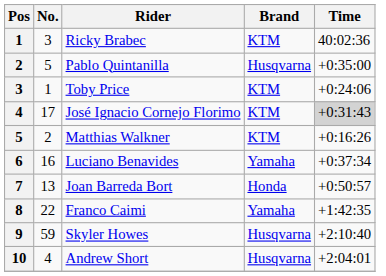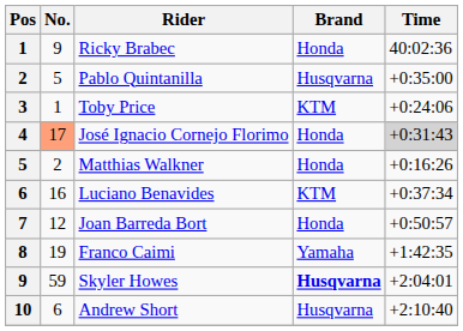 <table class="wikitable" style="font-size:85%">
 <tr>
 <th>Pos</th>
 <th>No.</th>
 <th>Rider</th>
 <th>Brand</th>
 <th>Time</th>
 </tr>
 <tr>
 <th>1</th>
-<td align="center">3</td>
+<td align="center">9</td>
 <td> <a href='#'>Ricky Brabec</a></td>
-<td><a href='#'>KTM</a></td>
+<td><a href='#'>Honda</a></td>
 <td>40:02:36</td>
 </tr>
 <tr>
 <th>2</th>
 <td align="center">5</td>
 <td> <a href='#'>Pablo Quintanilla</a></td>
 <td><a href='#'>Husqvarna</a></td>
 <td>+0:35:00</td>
 </tr>
 <tr>
 <th>3</th>
 <td align="center">1</td>
 <td> <a href='#'>Toby Price</a></td>
 <td><a href='#'>KTM</a></td>
 <td>+0:24:06</td>
 </tr>
 <tr>
 <th>4</th>
-<td align="center">17</td>
+<td align="center" style="background: lightsalmon;">17</td>
 <td> <a href='#'>José Ignacio Cornejo Florimo</a></td>
-<td><a href='#'>KTM</a></td>
+<td><a href='#'>Honda</a></td>
 <td style="background: lightgrey;">+0:31:43</td>
 </tr>
 <tr>
 <th>5</th>
 <td align="center">2</td>
 <td> <a href='#'>Matthias Walkner</a></td>
-<td><a href='#'>KTM</a></td>
+<td><a href='#'>Honda</a></td>
 <td>+0:16:26</td>
 </tr>
 <tr>
 <th>6</th>
 <td align="center">16</td>
 <td> <a href='#'>Luciano Benavides</a></td>
-<td><a href='#'>Yamaha</a></td>
+<td><a href='#'>KTM</a></td>
 <td>+0:37:34</td>
 </tr>
 <tr>
 <th>7</th>
-<td align="center">13</td>
+<td align="center">12</td>
 <td> <a href='#'>Joan Barreda Bort</a></td>
 <td><a href='#'>Honda</a></td>
 <td>+0:50:57</td>
 </tr>
 <tr>
 <th>8</th>
-<td align="center">22</td>
+<td align="center">19</td>
 <td> <a href='#'>Franco Caimi</a></td>
 <td><a href='#'>Yamaha</a></td>
 <td>+1:42:35</td>
 </tr>
 <tr>
 <th>9</th>
 <td align="center">59</td>
 <td> <a href='#'>Skyler Howes</a></td>
+<td><strong><a href='#'>Husqvarna</a></strong></td>
+<td>+2:04:01</td>
+</tr>
+<tr>
+<th>10</th>
+<td align="center">6</td>
+<td> <a href='#'>Andrew Short</a></td>
 <td><a href='#'>Husqvarna</a></td>
 <td>+2:10:40</td>
 </tr>
 <tr>
-<th>10</th>
-<td align="center">4</td>
-<td> <a href='#'>Andrew Short</a></td>
-<td><a href='#'>Husqvarna</a></td>
-<td>+2:04:01</td>
-</tr>
-<tr>
 </tr>
 </table>
